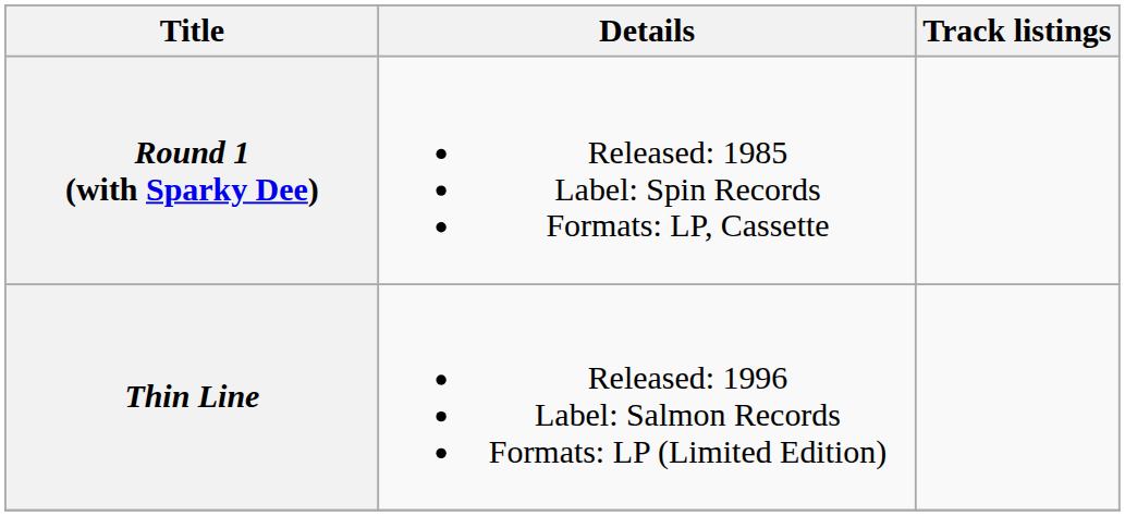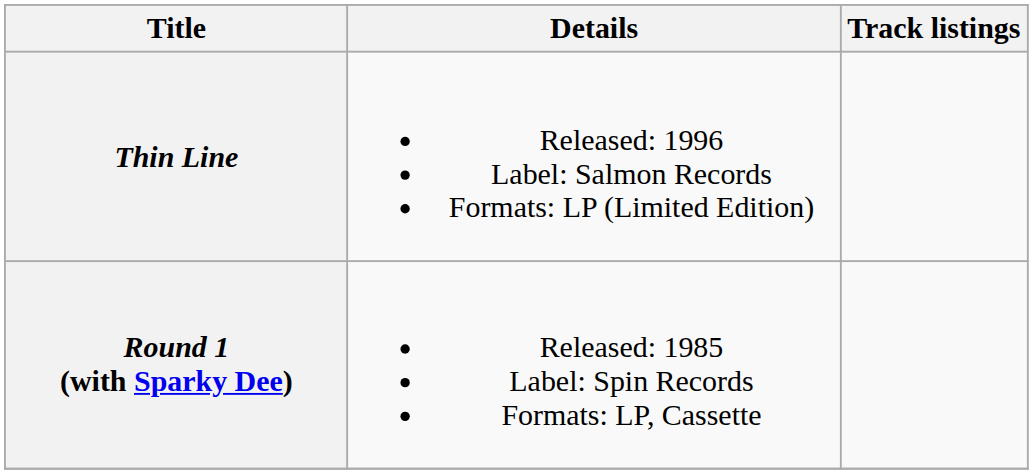 <table class="wikitable plainrowheaders" style="text-align:center;">
 <tr>
 <th scope="col" rowspan="1" style="width:11em;">Title</th>
 <th scope="col" rowspan="1" style="width:16em;">Details</th>
 <th scope="col">Track listings</th>
 </tr>
 <tr>
+<th scope="row"><em>Thin Line</em></th>
+<td><br><ul><li>Released: 1996</li><li>Label: Salmon Records</li><li>Formats: LP (Limited Edition)</li></ul></td>
+<td align="left" style="font-size: 85%;"><br></td>
+</tr>
+<tr>
 <th scope="row"><em>Round 1</em><br><span>(with <a href='#'>Sparky Dee</a>)</span></th>
 <td><br><ul><li>Released: 1985</li><li>Label: Spin Records</li><li>Formats: LP, Cassette</li></ul></td>
 <td align="left" style="font-size: 85%;"><br></td>
 </tr>
 <tr>
-<th scope="row"><em>Thin Line</em></th>
-<td><br><ul><li>Released: 1996</li><li>Label: Salmon Records</li><li>Formats: LP (Limited Edition)</li></ul></td>
-<td align="left" style="font-size: 85%;"><br></td>
-</tr>
-<tr>
 </tr>
 </table>
